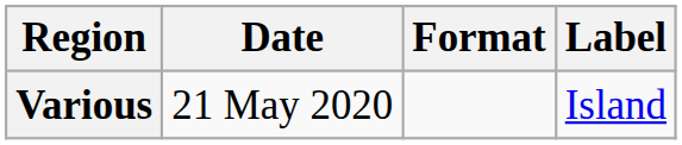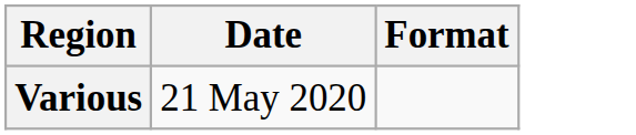 <table class="wikitable plainrowheaders">
 <tr>
 <th scope="col">Region</th>
 <th scope="col">Date</th>
 <th scope="col">Format</th>
-<th scope="col">Label</th>
 </tr>
 <tr>
 <th scope="row">Various</th>
 <td>21 May 2020</td>
 <td></td>
-<td><a href='#'>Island</a></td>
 </tr>
 </table>
